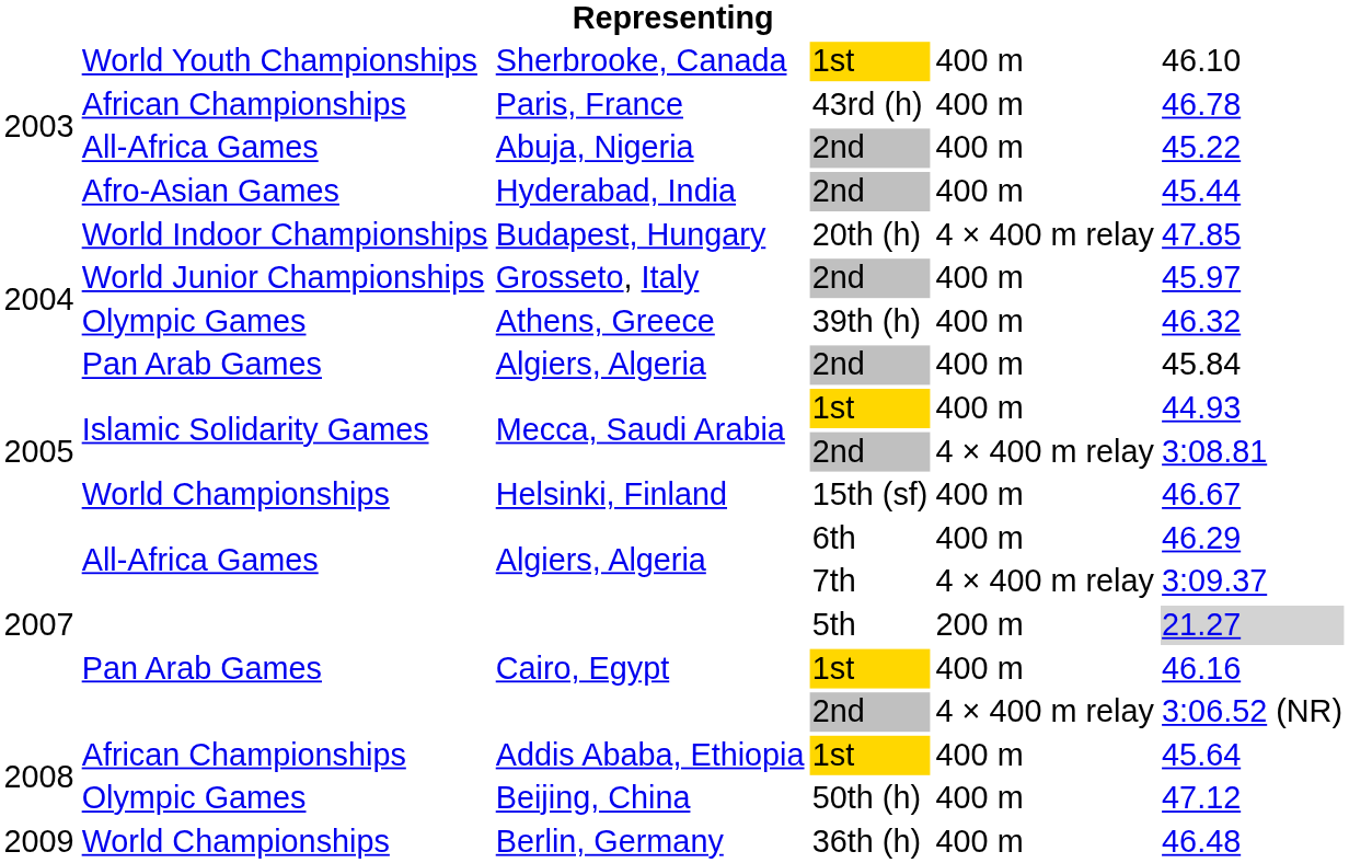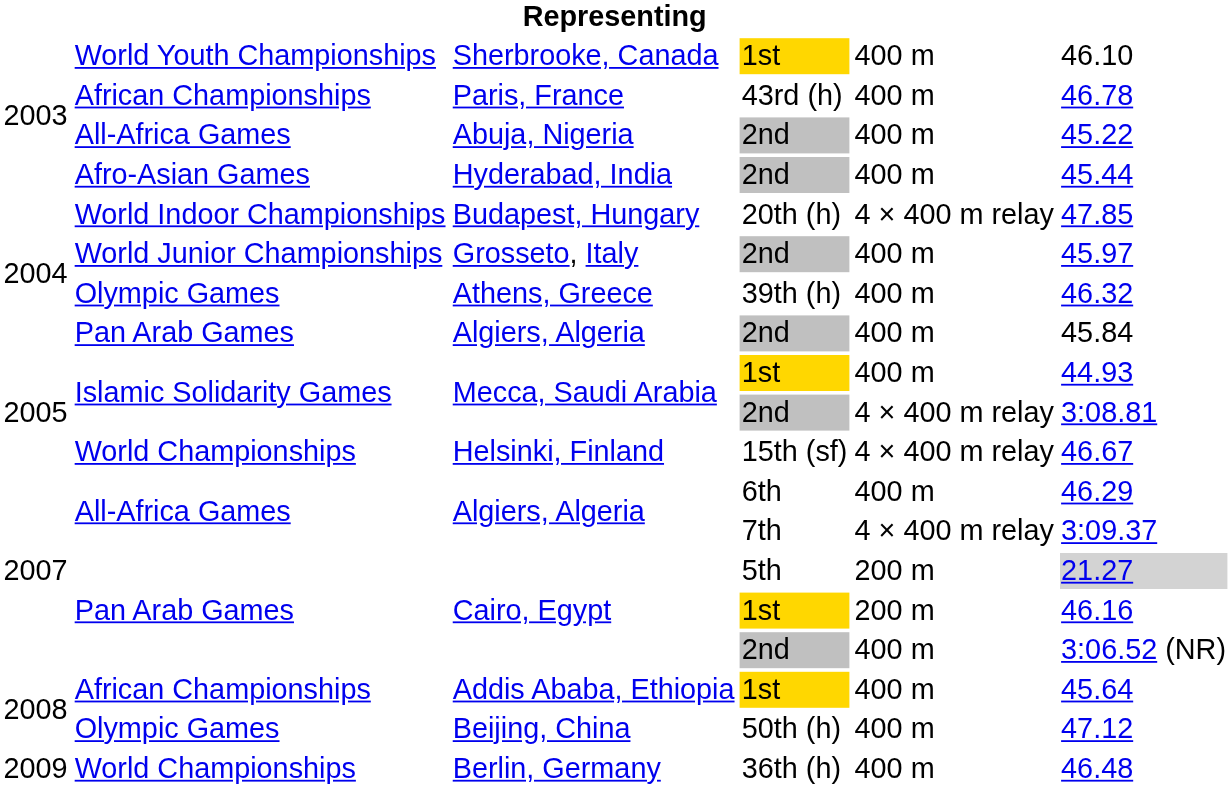 <table>
 <tr>
 <th colspan="6">Representing </th>
 </tr>
 <tr>
 <td rowspan=4>2003</td>
 <td><a href='#'>World Youth Championships</a></td>
 <td><a href='#'>Sherbrooke, Canada</a></td>
 <td bgcolor="gold">1st</td>
 <td>400 m</td>
 <td>46.10</td>
 </tr>
 <tr>
 <td><a href='#'>African Championships</a></td>
 <td><a href='#'>Paris, France</a></td>
 <td>43rd (h)</td>
 <td>400 m</td>
 <td><a href='#'>46.78</a></td>
 </tr>
 <tr>
 <td><a href='#'>All-Africa Games</a></td>
 <td><a href='#'>Abuja, Nigeria</a></td>
 <td bgcolor="silver">2nd</td>
 <td>400 m</td>
 <td><a href='#'>45.22</a></td>
 </tr>
 <tr>
 <td><a href='#'>Afro-Asian Games</a></td>
 <td><a href='#'>Hyderabad, India</a></td>
 <td bgcolor="silver">2nd</td>
 <td>400 m</td>
 <td><a href='#'>45.44</a></td>
 </tr>
 <tr>
 <td rowspan=4>2004</td>
 <td><a href='#'>World Indoor Championships</a></td>
 <td><a href='#'>Budapest, Hungary</a></td>
 <td>20th (h)</td>
 <td>4 × 400 m relay</td>
 <td><a href='#'>47.85</a></td>
 </tr>
 <tr>
 <td><a href='#'>World Junior Championships</a></td>
 <td><a href='#'>Grosseto</a>, <a href='#'>Italy</a></td>
 <td bgcolor="silver">2nd</td>
 <td>400 m</td>
 <td><a href='#'>45.97</a></td>
 </tr>
 <tr>
 <td><a href='#'>Olympic Games</a></td>
 <td><a href='#'>Athens, Greece</a></td>
 <td>39th (h)</td>
 <td>400 m</td>
 <td><a href='#'>46.32</a></td>
 </tr>
 <tr>
 <td><a href='#'>Pan Arab Games</a></td>
 <td><a href='#'>Algiers, Algeria</a></td>
 <td bgcolor="silver">2nd</td>
 <td>400 m</td>
 <td>45.84</td>
 </tr>
 <tr>
 <td rowspan=3>2005</td>
 <td rowspan=2><a href='#'>Islamic Solidarity Games</a></td>
 <td rowspan=2><a href='#'>Mecca, Saudi Arabia</a></td>
 <td bgcolor="gold">1st</td>
 <td>400 m</td>
 <td><a href='#'>44.93</a></td>
 </tr>
 <tr>
 <td bgcolor=silver>2nd</td>
 <td>4 × 400 m relay</td>
 <td><a href='#'>3:08.81</a></td>
 </tr>
 <tr>
 <td><a href='#'>World Championships</a></td>
 <td><a href='#'>Helsinki, Finland</a></td>
 <td>15th (sf)</td>
-<td>400 m</td>
+<td>4 × 400 m relay</td>
 <td><a href='#'>46.67</a></td>
 </tr>
 <tr>
 <td rowspan=5>2007</td>
 <td rowspan=2><a href='#'>All-Africa Games</a></td>
 <td rowspan=2><a href='#'>Algiers, Algeria</a></td>
 <td>6th</td>
 <td>400 m</td>
 <td><a href='#'>46.29</a></td>
 </tr>
 <tr>
 <td>7th</td>
 <td>4 × 400 m relay</td>
 <td><a href='#'>3:09.37</a></td>
 </tr>
 <tr>
 <td rowspan=3><a href='#'>Pan Arab Games</a></td>
 <td rowspan=3><a href='#'>Cairo, Egypt</a></td>
 <td>5th</td>
 <td>200 m</td>
 <td style="background: lightgrey;"><a href='#'>21.27</a></td>
 </tr>
 <tr>
 <td bgcolor="gold">1st</td>
-<td>400 m</td>
+<td>200 m</td>
 <td><a href='#'>46.16</a></td>
 </tr>
 <tr>
 <td bgcolor=silver>2nd</td>
-<td>4 × 400 m relay</td>
+<td>400 m</td>
 <td><a href='#'>3:06.52</a> (NR)</td>
 </tr>
 <tr>
 <td rowspan=2>2008</td>
 <td><a href='#'>African Championships</a></td>
 <td><a href='#'>Addis Ababa, Ethiopia</a></td>
 <td bgcolor="gold">1st</td>
 <td>400 m</td>
 <td><a href='#'>45.64</a></td>
 </tr>
 <tr>
 <td><a href='#'>Olympic Games</a></td>
 <td><a href='#'>Beijing, China</a></td>
 <td>50th (h)</td>
 <td>400 m</td>
 <td><a href='#'>47.12</a></td>
 </tr>
 <tr>
 <td>2009</td>
 <td><a href='#'>World Championships</a></td>
 <td><a href='#'>Berlin, Germany</a></td>
 <td>36th (h)</td>
 <td>400 m</td>
 <td><a href='#'>46.48</a></td>
 </tr>
 </table>
